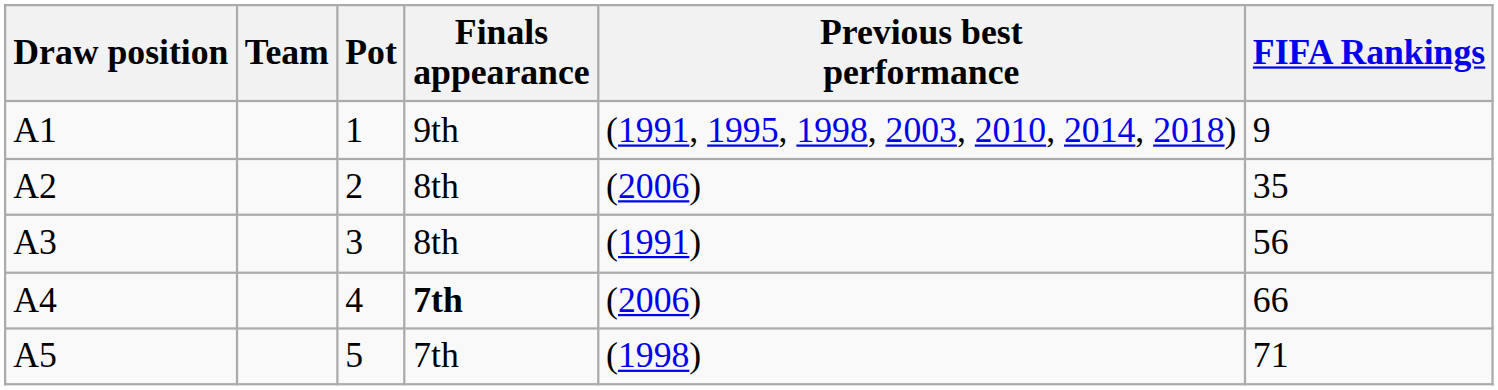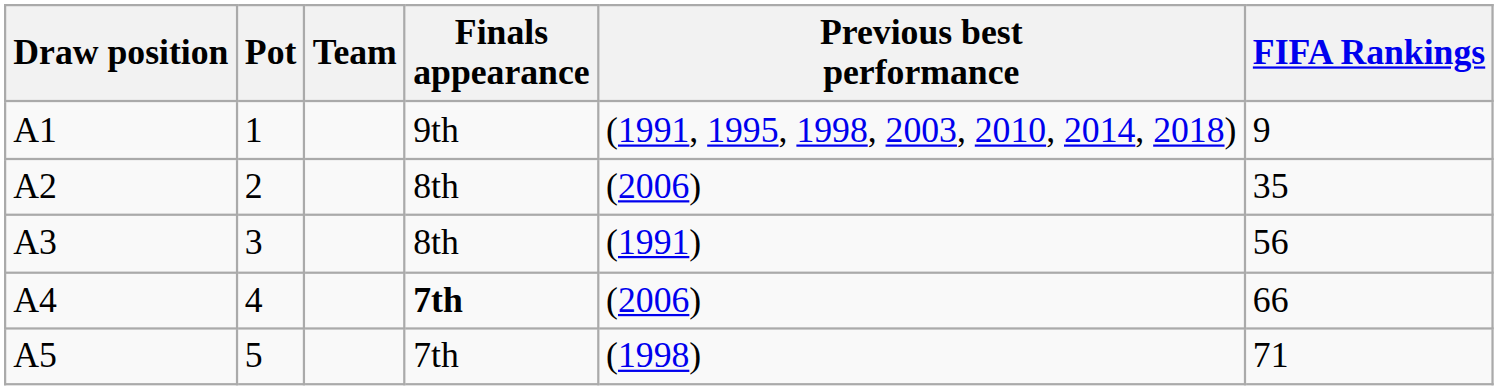 <table class="wikitable sortable">
 <tr>
 <th>Draw position</th>
+<th>Pot</th>
 <th>Team</th>
-<th>Pot</th>
 <th>Finals<br>appearance</th>
 <th>Previous best<br>performance</th>
 <th><a href='#'>FIFA Rankings</a></th>
 </tr>
 <tr>
 <td>A1</td>
+<td>1</td>
 <td style=white-space:nowrap></td>
-<td>1</td>
 <td>9th</td>
 <td> (<a href='#'>1991</a>, <a href='#'>1995</a>, <a href='#'>1998</a>, <a href='#'>2003</a>, <a href='#'>2010</a>, <a href='#'>2014</a>, <a href='#'>2018</a>)</td>
 <td>9</td>
 </tr>
 <tr>
 <td>A2</td>
+<td>2</td>
 <td style=white-space:nowrap></td>
-<td>2</td>
 <td>8th</td>
 <td> (<a href='#'>2006</a>)</td>
 <td>35</td>
 </tr>
 <tr>
 <td>A3</td>
+<td>3</td>
 <td style=white-space:nowrap></td>
-<td>3</td>
 <td>8th</td>
 <td> (<a href='#'>1991</a>)</td>
 <td>56</td>
 </tr>
 <tr>
 <td>A4</td>
+<td>4</td>
 <td style=white-space:nowrap></td>
-<td>4</td>
 <td><strong>7th</strong></td>
 <td> (<a href='#'>2006</a>)</td>
 <td>66</td>
 </tr>
 <tr>
 <td>A5</td>
+<td>5</td>
 <td style=white-space:nowrap></td>
-<td>5</td>
 <td>7th</td>
 <td> (<a href='#'>1998</a>)</td>
 <td>71</td>
 </tr>
 </table>
